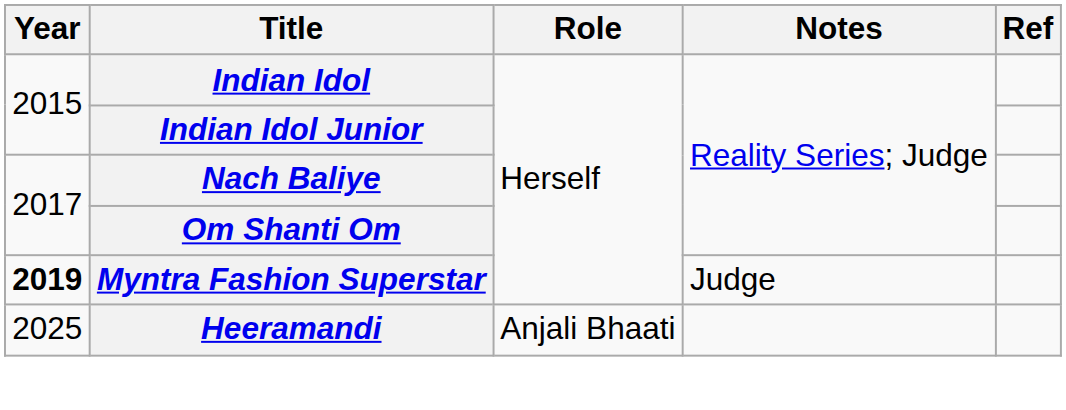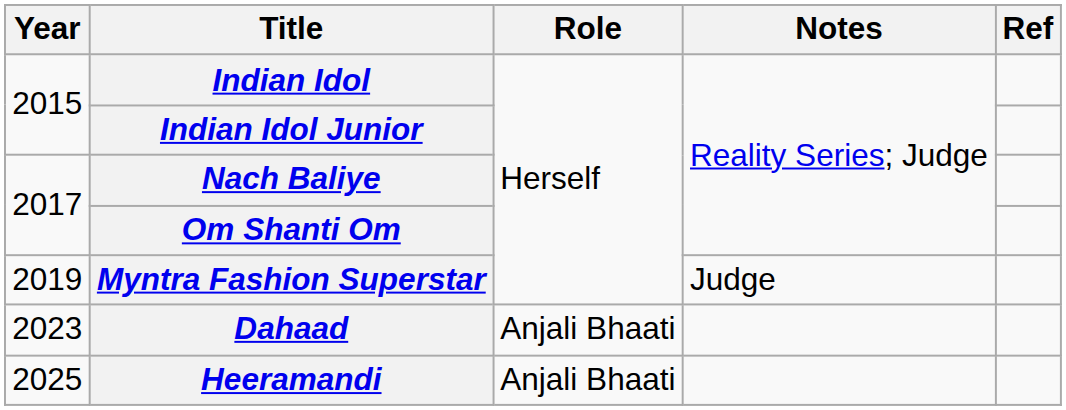 <table class="wikitable sortable plainrowheaders">
 <tr style="text-align:center;">
 <th scope="col">Year</th>
 <th scope="col">Title</th>
 <th scope="col">Role</th>
 <th>Notes</th>
 <th class="unsortable" scope="col">Ref</th>
 </tr>
 <tr>
 <td rowspan="2">2015</td>
 <th scope="row"><em><a href='#'>Indian Idol</a></em></th>
 <td rowspan="5">Herself</td>
 <td rowspan="4"><a href='#'>Reality Series</a>; Judge</td>
 <td></td>
 </tr>
 <tr>
 <th scope="row"><em><a href='#'>Indian Idol Junior</a></em></th>
 <td></td>
 </tr>
 <tr>
 <td rowspan="2">2017</td>
 <th scope="row"><em><a href='#'>Nach Baliye</a></em></th>
 <td></td>
 </tr>
 <tr>
 <th scope="row"><a href='#'><em>Om Shanti Om</em></a></th>
 <td></td>
 </tr>
 <tr>
-<td><strong>2019</strong></td>
+<td>2019</td>
 <th scope="row"><em><a href='#'>Myntra Fashion Superstar</a></em></th>
 <td>Judge</td>
+<td></td>
+</tr>
+<tr>
+<td>2023</td>
+<th scope="row"><em><a href='#'>Dahaad</a></em></th>
+<td>Anjali Bhaati</td>
+<td></td>
 <td></td>
 </tr>
 <tr>
 <td>2025</td>
 <th scope="row"><em><a href='#'>Heeramandi</a></em></th>
 <td>Anjali Bhaati</td>
 <td></td>
 <td></td>
 </tr>
 </table>
